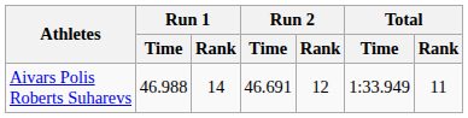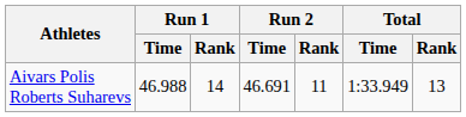 <table class="wikitable" border="1" style="font-size:90%">
 <tr>
 <th rowspan="2">Athletes</th>
 <th colspan="2">Run 1</th>
 <th colspan="2">Run 2</th>
 <th colspan="2">Total</th>
 </tr>
 <tr>
 <th>Time</th>
 <th>Rank</th>
 <th>Time</th>
 <th>Rank</th>
 <th>Time</th>
 <th>Rank</th>
 </tr>
 <tr>
 <td><a href='#'>Aivars Polis</a><br><a href='#'>Roberts Suharevs</a></td>
 <td align="center">46.988</td>
 <td align="center">14</td>
 <td align="center">46.691</td>
-<td align="center">12</td>
+<td align="center">11</td>
 <td align="center">1:33.949</td>
-<td align="center">11</td>
+<td align="center">13</td>
 </tr>
 </table>
